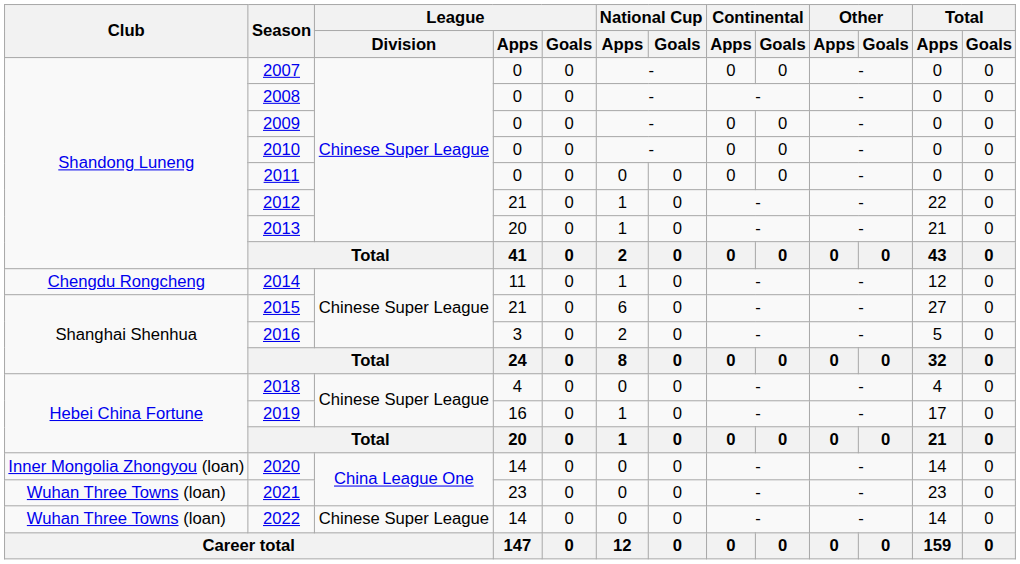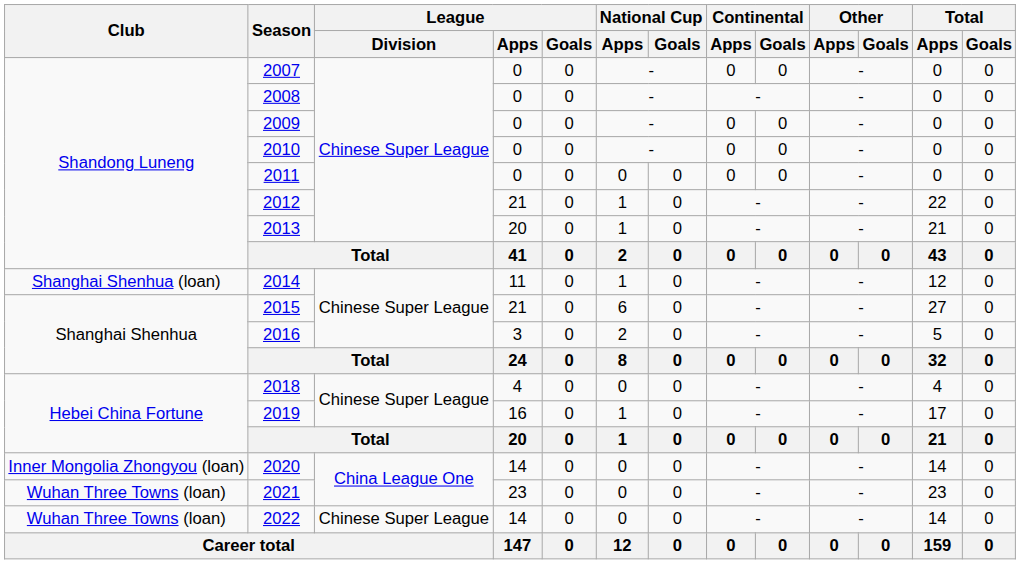 <table class="wikitable" style="text-align: center">
 <tr>
 <th rowspan="2">Club</th>
 <th rowspan="2">Season</th>
 <th colspan="3">League</th>
 <th colspan="2">National Cup</th>
 <th colspan="2">Continental</th>
 <th colspan="2">Other</th>
 <th colspan="2">Total</th>
 </tr>
 <tr>
 <th>Division</th>
 <th>Apps</th>
 <th>Goals</th>
 <th>Apps</th>
 <th>Goals</th>
 <th>Apps</th>
 <th>Goals</th>
 <th>Apps</th>
 <th>Goals</th>
 <th>Apps</th>
 <th>Goals</th>
 </tr>
 <tr>
 <td rowspan=8><a href='#'>Shandong Luneng</a></td>
 <td><a href='#'>2007</a></td>
 <td rowspan=7><a href='#'>Chinese Super League</a></td>
 <td>0</td>
 <td>0</td>
 <td colspan="2">-</td>
 <td>0</td>
 <td>0</td>
 <td colspan="2">-</td>
 <td>0</td>
 <td>0</td>
 </tr>
 <tr>
 <td><a href='#'>2008</a></td>
 <td>0</td>
 <td>0</td>
 <td colspan="2">-</td>
 <td colspan="2">-</td>
 <td colspan="2">-</td>
 <td>0</td>
 <td>0</td>
 </tr>
 <tr>
 <td><a href='#'>2009</a></td>
 <td>0</td>
 <td>0</td>
 <td colspan="2">-</td>
 <td>0</td>
 <td>0</td>
 <td colspan="2">-</td>
 <td>0</td>
 <td>0</td>
 </tr>
 <tr>
 <td><a href='#'>2010</a></td>
 <td>0</td>
 <td>0</td>
 <td colspan="2">-</td>
 <td>0</td>
 <td>0</td>
 <td colspan="2">-</td>
 <td>0</td>
 <td>0</td>
 </tr>
 <tr>
 <td><a href='#'>2011</a></td>
 <td>0</td>
 <td>0</td>
 <td>0</td>
 <td>0</td>
 <td>0</td>
 <td>0</td>
 <td colspan="2">-</td>
 <td>0</td>
 <td>0</td>
 </tr>
 <tr>
 <td><a href='#'>2012</a></td>
 <td>21</td>
 <td>0</td>
 <td>1</td>
 <td>0</td>
 <td colspan="2">-</td>
 <td colspan="2">-</td>
 <td>22</td>
 <td>0</td>
 </tr>
 <tr>
 <td><a href='#'>2013</a></td>
 <td>20</td>
 <td>0</td>
 <td>1</td>
 <td>0</td>
 <td colspan="2">-</td>
 <td colspan="2">-</td>
 <td>21</td>
 <td>0</td>
 </tr>
 <tr>
 <th colspan="2"><strong>Total</strong></th>
 <th>41</th>
 <th>0</th>
 <th>2</th>
 <th>0</th>
 <th>0</th>
 <th>0</th>
 <th>0</th>
 <th>0</th>
 <th>43</th>
 <th>0</th>
 </tr>
 <tr>
-<td><a href='#'>Chengdu Rongcheng</a></td>
+<td><a href='#'>Shanghai Shenhua</a> (loan)</td>
 <td><a href='#'>2014</a></td>
 <td rowspan=3>Chinese Super League</td>
 <td>11</td>
 <td>0</td>
 <td>1</td>
 <td>0</td>
 <td colspan="2">-</td>
 <td colspan="2">-</td>
 <td>12</td>
 <td>0</td>
 </tr>
 <tr>
 <td rowspan=3>Shanghai Shenhua</td>
 <td><a href='#'>2015</a></td>
 <td>21</td>
 <td>0</td>
 <td>6</td>
 <td>0</td>
 <td colspan="2">-</td>
 <td colspan="2">-</td>
 <td>27</td>
 <td>0</td>
 </tr>
 <tr>
 <td><a href='#'>2016</a></td>
 <td>3</td>
 <td>0</td>
 <td>2</td>
 <td>0</td>
 <td colspan="2">-</td>
 <td colspan="2">-</td>
 <td>5</td>
 <td>0</td>
 </tr>
 <tr>
 <th colspan="2"><strong>Total</strong></th>
 <th>24</th>
 <th>0</th>
 <th>8</th>
 <th>0</th>
 <th>0</th>
 <th>0</th>
 <th>0</th>
 <th>0</th>
 <th>32</th>
 <th>0</th>
 </tr>
 <tr>
 <td rowspan=3><a href='#'>Hebei China Fortune</a></td>
 <td><a href='#'>2018</a></td>
 <td rowspan=2>Chinese Super League</td>
 <td>4</td>
 <td>0</td>
 <td>0</td>
 <td>0</td>
 <td colspan="2">-</td>
 <td colspan="2">-</td>
 <td>4</td>
 <td>0</td>
 </tr>
 <tr>
 <td><a href='#'>2019</a></td>
 <td>16</td>
 <td>0</td>
 <td>1</td>
 <td>0</td>
 <td colspan="2">-</td>
 <td colspan="2">-</td>
 <td>17</td>
 <td>0</td>
 </tr>
 <tr>
 <th colspan="2"><strong>Total</strong></th>
 <th>20</th>
 <th>0</th>
 <th>1</th>
 <th>0</th>
 <th>0</th>
 <th>0</th>
 <th>0</th>
 <th>0</th>
 <th>21</th>
 <th>0</th>
 </tr>
 <tr>
 <td><a href='#'>Inner Mongolia Zhongyou</a> (loan)</td>
 <td><a href='#'>2020</a></td>
 <td rowspan=2><a href='#'>China League One</a></td>
 <td>14</td>
 <td>0</td>
 <td>0</td>
 <td>0</td>
 <td colspan="2">-</td>
 <td colspan="2">-</td>
 <td>14</td>
 <td>0</td>
 </tr>
 <tr>
 <td><a href='#'>Wuhan Three Towns</a> (loan)</td>
 <td><a href='#'>2021</a></td>
 <td>23</td>
 <td>0</td>
 <td>0</td>
 <td>0</td>
 <td colspan="2">-</td>
 <td colspan="2">-</td>
 <td>23</td>
 <td>0</td>
 </tr>
 <tr>
 <td><a href='#'>Wuhan Three Towns</a> (loan)</td>
 <td><a href='#'>2022</a></td>
 <td>Chinese Super League</td>
 <td>14</td>
 <td>0</td>
 <td>0</td>
 <td>0</td>
 <td colspan="2">-</td>
 <td colspan="2">-</td>
 <td>14</td>
 <td>0</td>
 </tr>
 <tr>
 <th colspan=3>Career total</th>
 <th>147</th>
 <th>0</th>
 <th>12</th>
 <th>0</th>
 <th>0</th>
 <th>0</th>
 <th>0</th>
 <th>0</th>
 <th>159</th>
 <th>0</th>
 </tr>
 </table>
